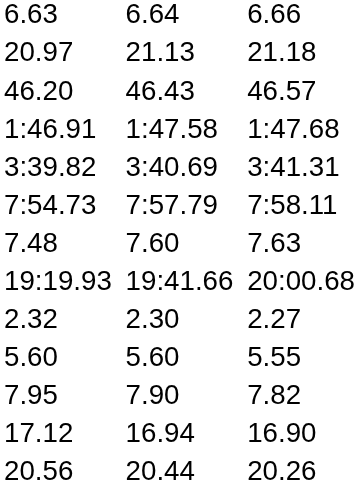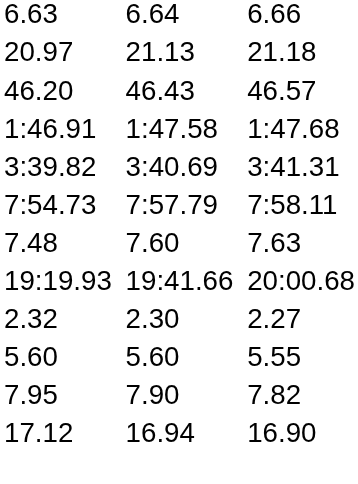 <table>
 <tr>
 <td></td>
 <td></td>
 <td>6.63</td>
 <td></td>
 <td>6.64</td>
 <td></td>
 <td>6.66</td>
 </tr>
 <tr>
 <td></td>
 <td></td>
 <td>20.97 </td>
 <td></td>
 <td>21.13</td>
 <td></td>
 <td>21.18</td>
 </tr>
 <tr>
 <td></td>
 <td></td>
 <td>46.20 </td>
 <td></td>
 <td>46.43</td>
 <td></td>
 <td>46.57</td>
 </tr>
 <tr>
 <td></td>
 <td></td>
 <td>1:46.91</td>
 <td></td>
 <td>1:47.58</td>
 <td></td>
 <td>1:47.68</td>
 </tr>
 <tr>
 <td></td>
 <td></td>
 <td>3:39.82</td>
 <td></td>
 <td>3:40.69</td>
 <td></td>
 <td>3:41.31</td>
 </tr>
 <tr>
 <td></td>
 <td></td>
 <td>7:54.73</td>
 <td></td>
 <td>7:57.79</td>
 <td></td>
 <td>7:58.11</td>
 </tr>
 <tr>
 <td></td>
 <td></td>
 <td>7.48 </td>
 <td></td>
 <td>7.60 </td>
 <td></td>
 <td>7.63</td>
 </tr>
 <tr>
 <td></td>
 <td></td>
 <td>19:19.93</td>
 <td></td>
 <td>19:41.66</td>
 <td></td>
 <td>20:00.68</td>
 </tr>
 <tr>
 <td></td>
 <td></td>
 <td>2.32</td>
 <td></td>
 <td>2.30</td>
 <td><br></td>
 <td>2.27</td>
 </tr>
 <tr>
 <td></td>
 <td></td>
 <td>5.60</td>
 <td></td>
 <td>5.60</td>
 <td></td>
 <td>5.55</td>
 </tr>
 <tr>
 <td></td>
 <td></td>
 <td>7.95</td>
 <td></td>
 <td>7.90</td>
 <td></td>
 <td>7.82</td>
 </tr>
 <tr>
 <td></td>
 <td></td>
 <td>17.12</td>
 <td></td>
 <td>16.94</td>
 <td></td>
 <td>16.90</td>
 </tr>
-<tr>
-<td></td>
-<td></td>
-<td>20.56</td>
-<td></td>
-<td>20.44</td>
-<td></td>
-<td>20.26</td>
-</tr>
 </table>
